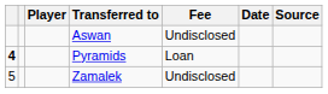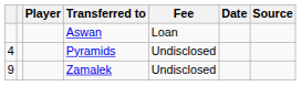 <table class="wikitable plainrowheaders sortable">
 <tr>
 <th></th>
 <th></th>
 <th scope=col>Player</th>
 <th>Transferred to</th>
 <th !scope=col; style="width: 65px;">Fee</th>
 <th scope=col>Date</th>
 <th scope=col>Source</th>
 </tr>
 <tr>
 <td align=center></td>
 <td align=center></td>
 <td></td>
 <td> <a href='#'>Aswan</a></td>
+<td>Loan</td>
+<td></td>
+<td></td>
+</tr>
+<tr>
+<td align=center>4</td>
+<td align=center></td>
+<td></td>
+<td> <a href='#'>Pyramids</a></td>
 <td>Undisclosed</td>
 <td></td>
 <td></td>
 </tr>
 <tr>
-<td align=center><strong>4</strong></td>
-<td align=center></td>
-<td></td>
-<td> <a href='#'>Pyramids</a></td>
-<td>Loan</td>
-<td></td>
-<td></td>
-</tr>
-<tr>
-<td align=center>5</td>
+<td align=center>9</td>
 <td align=center></td>
 <td></td>
 <td> <a href='#'>Zamalek</a></td>
 <td>Undisclosed</td>
 <td></td>
 <td></td>
 </tr>
 </table>
